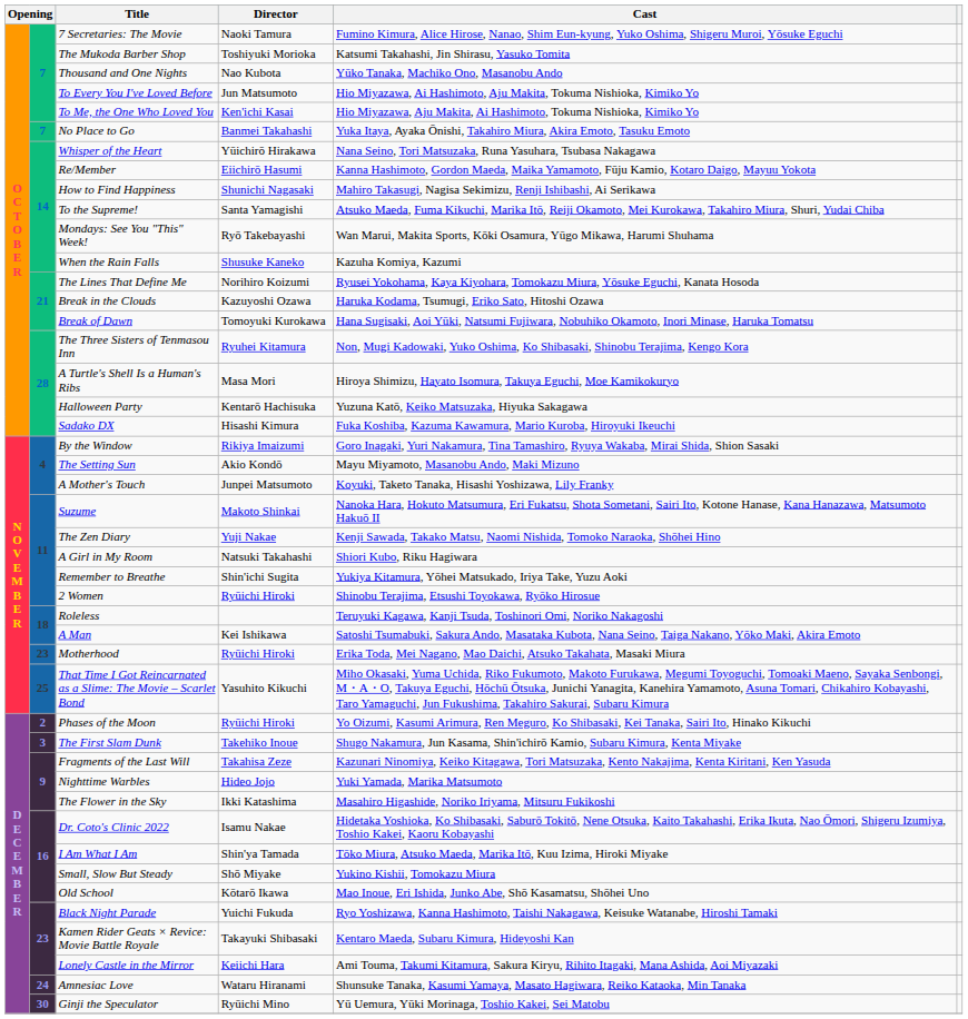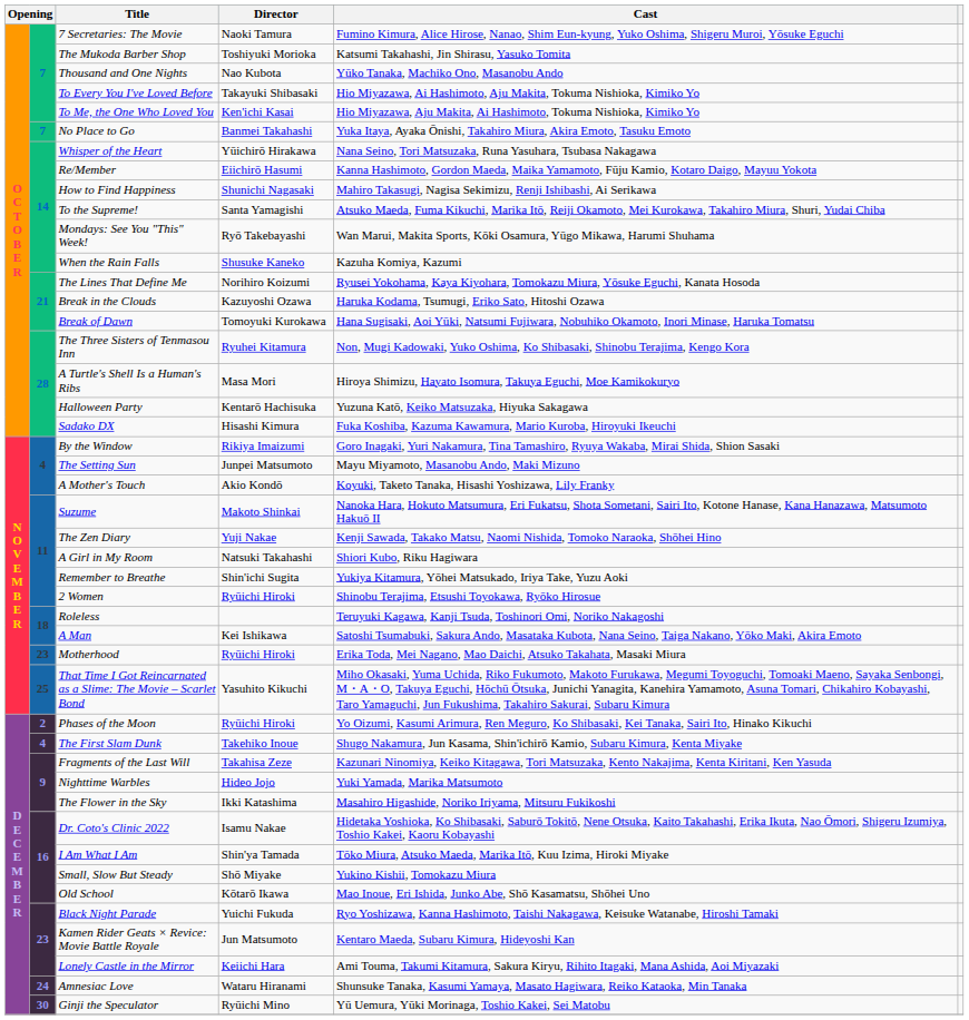 <table class="wikitable sortable">
 <tr style="background:#b0e0e6; text-align:center">
 <th colspan="2">Opening</th>
 <th style="width:17%">Title</th>
 <th style="width:12%">Director</th>
 <th>Cast</th>
 <th></th>
 </tr>
 <tr>
 <th rowspan="19" style="text-align:center; background:#FF9900; color:#FF355E;">O<br>C<br>T<br>O<br>B<br>E<br>R</th>
 <td rowspan="5" style="text-align:center; background:#0DBD7D; color:#0065CA;"><strong>7</strong></td>
 <td><em>7 Secretaries: The Movie</em></td>
 <td>Naoki Tamura</td>
 <td><a href='#'>Fumino Kimura</a>, <a href='#'>Alice Hirose</a>, <a href='#'>Nanao</a>, <a href='#'>Shim Eun-kyung</a>, <a href='#'>Yuko Oshima</a>, <a href='#'>Shigeru Muroi</a>, <a href='#'>Yōsuke Eguchi</a></td>
 <td></td>
 </tr>
 <tr>
 <td><em>The Mukoda Barber Shop</em></td>
 <td>Toshiyuki Morioka</td>
 <td>Katsumi Takahashi, Jin Shirasu, <a href='#'>Yasuko Tomita</a></td>
 <td></td>
 </tr>
 <tr>
 <td><em>Thousand and One Nights</em></td>
 <td>Nao Kubota</td>
 <td><a href='#'>Yūko Tanaka</a>, <a href='#'>Machiko Ono</a>, <a href='#'>Masanobu Ando</a></td>
 <td></td>
 </tr>
 <tr>
 <td><em><a href='#'>To Every You I've Loved Before</a></em></td>
-<td>Jun Matsumoto</td>
+<td>Takayuki Shibasaki</td>
 <td><a href='#'>Hio Miyazawa</a>, <a href='#'>Ai Hashimoto</a>, <a href='#'>Aju Makita</a>, Tokuma Nishioka, <a href='#'>Kimiko Yo</a></td>
 <td></td>
 </tr>
 <tr>
 <td><em><a href='#'>To Me, the One Who Loved You</a></em></td>
 <td><a href='#'>Ken'ichi Kasai</a></td>
 <td><a href='#'>Hio Miyazawa</a>, <a href='#'>Aju Makita</a>, <a href='#'>Ai Hashimoto</a>, Tokuma Nishioka, <a href='#'>Kimiko Yo</a></td>
 <td></td>
 </tr>
 <tr>
 <td rowspan="1" style="text-align:center; background:#0DBD7D; color:#0065CA;"><strong>7</strong></td>
 <td><em>No Place to Go</em></td>
 <td><a href='#'>Banmei Takahashi</a></td>
 <td><a href='#'>Yuka Itaya</a>, Ayaka Ōnishi, <a href='#'>Takahiro Miura</a>, <a href='#'>Akira Emoto</a>, <a href='#'>Tasuku Emoto</a></td>
 <td></td>
 </tr>
 <tr>
 <td rowspan="6" style="text-align:center; background:#0DBD7D; color:#0065CA;"><strong>14</strong></td>
 <td><em><a href='#'>Whisper of the Heart</a></em></td>
 <td>Yūichirō Hirakawa</td>
 <td><a href='#'>Nana Seino</a>, <a href='#'>Tori Matsuzaka</a>, Runa Yasuhara, Tsubasa Nakagawa</td>
 <td></td>
 </tr>
 <tr>
 <td><em>Re/Member</em></td>
 <td><a href='#'>Eiichirō Hasumi</a></td>
 <td><a href='#'>Kanna Hashimoto</a>, <a href='#'>Gordon Maeda</a>, <a href='#'>Maika Yamamoto</a>, Fūju Kamio, <a href='#'>Kotaro Daigo</a>, <a href='#'>Mayuu Yokota</a></td>
 <td></td>
 </tr>
 <tr>
 <td><em>How to Find Happiness</em></td>
 <td><a href='#'>Shunichi Nagasaki</a></td>
 <td><a href='#'>Mahiro Takasugi</a>, Nagisa Sekimizu, <a href='#'>Renji Ishibashi</a>, Ai Serikawa</td>
 <td></td>
 </tr>
 <tr>
 <td><em>To the Supreme!</em></td>
 <td>Santa Yamagishi</td>
 <td><a href='#'>Atsuko Maeda</a>, <a href='#'>Fuma Kikuchi</a>, <a href='#'>Marika Itō</a>, <a href='#'>Reiji Okamoto</a>, <a href='#'>Mei Kurokawa</a>, <a href='#'>Takahiro Miura</a>, Shuri, <a href='#'>Yudai Chiba</a></td>
 <td></td>
 </tr>
 <tr>
 <td><em>Mondays: See You "This" Week!</em></td>
 <td>Ryō Takebayashi</td>
 <td>Wan Marui, Makita Sports, Kōki Osamura, Yūgo Mikawa, Harumi Shuhama</td>
 <td></td>
 </tr>
 <tr>
 <td><em>When the Rain Falls</em></td>
 <td><a href='#'>Shusuke Kaneko</a></td>
 <td>Kazuha Komiya, Kazumi</td>
 <td></td>
 </tr>
 <tr>
 <td rowspan="3" style="text-align:center; background:#0DBD7D; color:#0065CA;"><strong>21</strong></td>
 <td><em>The Lines That Define Me</em></td>
 <td>Norihiro Koizumi</td>
 <td><a href='#'>Ryusei Yokohama</a>, <a href='#'>Kaya Kiyohara</a>, <a href='#'>Tomokazu Miura</a>, <a href='#'>Yōsuke Eguchi</a>, Kanata Hosoda</td>
 <td></td>
 </tr>
 <tr>
 <td><em>Break in the Clouds</em></td>
 <td>Kazuyoshi Ozawa</td>
 <td><a href='#'>Haruka Kodama</a>, Tsumugi, <a href='#'>Eriko Sato</a>, Hitoshi Ozawa</td>
 <td></td>
 </tr>
 <tr>
 <td><em><a href='#'>Break of Dawn</a></em></td>
 <td>Tomoyuki Kurokawa</td>
 <td><a href='#'>Hana Sugisaki</a>, <a href='#'>Aoi Yūki</a>, <a href='#'>Natsumi Fujiwara</a>, <a href='#'>Nobuhiko Okamoto</a>, <a href='#'>Inori Minase</a>, <a href='#'>Haruka Tomatsu</a></td>
 <td></td>
 </tr>
 <tr>
 <td rowspan="4" style="text-align:center; background:#0DBD7D; color:#0065CA;"><strong>28</strong></td>
 <td><em>The Three Sisters of Tenmasou Inn</em></td>
 <td><a href='#'>Ryuhei Kitamura</a></td>
 <td><a href='#'>Non</a>, <a href='#'>Mugi Kadowaki</a>, <a href='#'>Yuko Oshima</a>, <a href='#'>Ko Shibasaki</a>, <a href='#'>Shinobu Terajima</a>, <a href='#'>Kengo Kora</a></td>
 <td></td>
 </tr>
 <tr>
 <td><em>A Turtle's Shell Is a Human's Ribs</em></td>
 <td>Masa Mori</td>
 <td>Hiroya Shimizu, <a href='#'>Hayato Isomura</a>, <a href='#'>Takuya Eguchi</a>, <a href='#'>Moe Kamikokuryo</a></td>
 <td></td>
 </tr>
 <tr>
 <td><em>Halloween Party</em></td>
 <td>Kentarō Hachisuka</td>
 <td>Yuzuna Katō, <a href='#'>Keiko Matsuzaka</a>, Hiyuka Sakagawa</td>
 <td></td>
 </tr>
 <tr>
 <td><em><a href='#'>Sadako DX</a></em></td>
 <td>Hisashi Kimura</td>
 <td><a href='#'>Fuka Koshiba</a>, <a href='#'>Kazuma Kawamura</a>, <a href='#'>Mario Kuroba</a>, <a href='#'>Hiroyuki Ikeuchi</a></td>
 <td></td>
 </tr>
 <tr>
 <th rowspan="12" style="text-align:center; background:#FF2E4b; color:#FFDF00;">N<br>O<br>V<br>E<br>M<br>B<br>E<br>R</th>
 <td rowspan="3" style="text-align:center; background:#1767A8; color:#30383D;"><strong>4</strong></td>
 <td><em>By the Window</em></td>
 <td><a href='#'>Rikiya Imaizumi</a></td>
 <td><a href='#'>Goro Inagaki</a>, <a href='#'>Yuri Nakamura</a>, <a href='#'>Tina Tamashiro</a>, <a href='#'>Ryuya Wakaba</a>, <a href='#'>Mirai Shida</a>, Shion Sasaki</td>
 <td></td>
 </tr>
 <tr>
 <td><em><a href='#'>The Setting Sun</a></em></td>
-<td>Akio Kondō</td>
+<td>Junpei Matsumoto</td>
 <td>Mayu Miyamoto, <a href='#'>Masanobu Ando</a>, <a href='#'>Maki Mizuno</a></td>
 <td></td>
 </tr>
 <tr>
 <td><em>A Mother's Touch</em></td>
-<td>Junpei Matsumoto</td>
+<td>Akio Kondō</td>
 <td><a href='#'>Koyuki</a>, Taketo Tanaka, Hisashi Yoshizawa, <a href='#'>Lily Franky</a></td>
 <td></td>
 </tr>
 <tr>
 <td rowspan="5" style="text-align:center; background:#1767A8; color:#30383D;"><strong>11</strong></td>
 <td><em><a href='#'>Suzume</a></em></td>
 <td><a href='#'>Makoto Shinkai</a></td>
 <td><a href='#'>Nanoka Hara</a>, <a href='#'>Hokuto Matsumura</a>, <a href='#'>Eri Fukatsu</a>, <a href='#'>Shota Sometani</a>, <a href='#'>Sairi Ito</a>, Kotone Hanase, <a href='#'>Kana Hanazawa</a>, <a href='#'>Matsumoto Hakuō II</a></td>
 <td></td>
 </tr>
 <tr>
 <td><em>The Zen Diary</em></td>
 <td><a href='#'>Yuji Nakae</a></td>
 <td><a href='#'>Kenji Sawada</a>, <a href='#'>Takako Matsu</a>, <a href='#'>Naomi Nishida</a>, <a href='#'>Tomoko Naraoka</a>, <a href='#'>Shōhei Hino</a></td>
 <td></td>
 </tr>
 <tr>
 <td><em>A Girl in My Room</em></td>
 <td>Natsuki Takahashi</td>
 <td><a href='#'>Shiori Kubo</a>, Riku Hagiwara</td>
 <td></td>
 </tr>
 <tr>
 <td><em>Remember to Breathe</em></td>
 <td>Shin'ichi Sugita</td>
 <td><a href='#'>Yukiya Kitamura</a>, Yōhei Matsukado, Iriya Take, Yuzu Aoki</td>
 <td></td>
 </tr>
 <tr>
 <td><em>2 Women</em></td>
 <td><a href='#'>Ryūichi Hiroki</a></td>
 <td><a href='#'>Shinobu Terajima</a>, <a href='#'>Etsushi Toyokawa</a>, <a href='#'>Ryōko Hirosue</a></td>
 <td></td>
 </tr>
 <tr>
 <td rowspan="2" style="text-align:center; background:#1767A8; color:#30383D;"><strong>18</strong></td>
 <td><em>Roleless</em></td>
 <td></td>
 <td><a href='#'>Teruyuki Kagawa</a>, <a href='#'>Kanji Tsuda</a>, <a href='#'>Toshinori Omi</a>, <a href='#'>Noriko Nakagoshi</a></td>
 <td></td>
 </tr>
 <tr>
 <td><em><a href='#'>A Man</a></em></td>
 <td>Kei Ishikawa</td>
 <td><a href='#'>Satoshi Tsumabuki</a>, <a href='#'>Sakura Ando</a>, <a href='#'>Masataka Kubota</a>, <a href='#'>Nana Seino</a>, <a href='#'>Taiga Nakano</a>, <a href='#'>Yōko Maki</a>, <a href='#'>Akira Emoto</a></td>
 <td></td>
 </tr>
 <tr>
 <td rowspan="1" style="text-align:center; background:#1767A8; color:#30383D;"><strong>23</strong></td>
 <td><em>Motherhood</em></td>
 <td><a href='#'>Ryūichi Hiroki</a></td>
 <td><a href='#'>Erika Toda</a>, <a href='#'>Mei Nagano</a>, <a href='#'>Mao Daichi</a>, <a href='#'>Atsuko Takahata</a>, Masaki Miura</td>
 <td></td>
 </tr>
 <tr>
 <td style="text-align:center; background:#1767A8; color:#30383D;"><strong>25</strong></td>
 <td><em><a href='#'>That Time I Got Reincarnated as a Slime: The Movie – Scarlet Bond</a></em></td>
 <td>Yasuhito Kikuchi</td>
 <td><a href='#'>Miho Okasaki</a>, <a href='#'>Yuma Uchida</a>, <a href='#'>Riko Fukumoto</a>, <a href='#'>Makoto Furukawa</a>, <a href='#'>Megumi Toyoguchi</a>, <a href='#'>Tomoaki Maeno</a>, <a href='#'>Sayaka Senbongi</a>, <a href='#'>M・A・O</a>, <a href='#'>Takuya Eguchi</a>, <a href='#'>Hōchū Ōtsuka</a>, Junichi Yanagita, Kanehira Yamamoto, <a href='#'>Asuna Tomari</a>, <a href='#'>Chikahiro Kobayashi</a>, <a href='#'>Taro Yamaguchi</a>, <a href='#'>Jun Fukushima</a>, <a href='#'>Takahiro Sakurai</a>, <a href='#'>Subaru Kimura</a></td>
 <td></td>
 </tr>
 <tr>
 <th rowspan="14" style="text-align:center; background:#884499; color:#C5BDf5;">D<br>E<br>C<br>E<br>M<br>B<br>E<br>R</th>
 <td rowspan="1" style="text-align:center; background:#3C2941; color:#9797F0;"><strong>2</strong></td>
 <td><em>Phases of the Moon</em></td>
 <td><a href='#'>Ryūichi Hiroki</a></td>
 <td><a href='#'>Yo Oizumi</a>, <a href='#'>Kasumi Arimura</a>, <a href='#'>Ren Meguro</a>, <a href='#'>Ko Shibasaki</a>, <a href='#'>Kei Tanaka</a>, <a href='#'>Sairi Ito</a>, Hinako Kikuchi</td>
 <td></td>
 </tr>
 <tr>
-<td rowspan="1" style="text-align:center; background:#3C2941; color:#9797F0;"><strong>3</strong></td>
+<td rowspan="1" style="text-align:center; background:#3C2941; color:#9797F0;"><strong>4</strong></td>
 <td><em><a href='#'>The First Slam Dunk</a></em></td>
 <td><a href='#'>Takehiko Inoue</a></td>
 <td><a href='#'>Shugo Nakamura</a>, Jun Kasama, Shin'ichirō Kamio, <a href='#'>Subaru Kimura</a>, <a href='#'>Kenta Miyake</a></td>
 <td></td>
 </tr>
 <tr>
 <td rowspan="3" style="text-align:center; background:#3C2941; color:#9797F0;"><strong>9</strong></td>
 <td><em>Fragments of the Last Will</em></td>
 <td><a href='#'>Takahisa Zeze</a></td>
 <td><a href='#'>Kazunari Ninomiya</a>, <a href='#'>Keiko Kitagawa</a>, <a href='#'>Tori Matsuzaka</a>, <a href='#'>Kento Nakajima</a>, <a href='#'>Kenta Kiritani</a>, <a href='#'>Ken Yasuda</a></td>
 <td></td>
 </tr>
 <tr>
 <td><em>Nighttime Warbles </em></td>
 <td><a href='#'>Hideo Jojo</a></td>
 <td><a href='#'>Yuki Yamada</a>, <a href='#'>Marika Matsumoto</a></td>
 <td></td>
 </tr>
 <tr>
 <td><em>The Flower in the Sky</em></td>
 <td>Ikki Katashima</td>
 <td><a href='#'>Masahiro Higashide</a>, <a href='#'>Noriko Iriyama</a>, <a href='#'>Mitsuru Fukikoshi</a></td>
 <td></td>
 </tr>
 <tr>
 <td rowspan="4" style="text-align:center; background:#3C2941; color:#9797F0;"><strong>16</strong></td>
 <td><em><a href='#'>Dr. Coto's Clinic 2022</a></em></td>
 <td>Isamu Nakae</td>
 <td><a href='#'>Hidetaka Yoshioka</a>, <a href='#'>Ko Shibasaki</a>, <a href='#'>Saburō Tokitō</a>, <a href='#'>Nene Otsuka</a>, <a href='#'>Kaito Takahashi</a>, <a href='#'>Erika Ikuta</a>, <a href='#'>Nao Ōmori</a>, <a href='#'>Shigeru Izumiya</a>, <a href='#'>Toshio Kakei</a>, <a href='#'>Kaoru Kobayashi</a></td>
 <td></td>
 </tr>
 <tr>
 <td><em><a href='#'>I Am What I Am</a></em></td>
 <td>Shin'ya Tamada</td>
 <td><a href='#'>Tōko Miura</a>, <a href='#'>Atsuko Maeda</a>, <a href='#'>Marika Itō</a>, Kuu Izima, Hiroki Miyake</td>
 <td></td>
 </tr>
 <tr>
 <td><em>Small, Slow But Steady</em></td>
 <td>Shō Miyake</td>
 <td><a href='#'>Yukino Kishii</a>, <a href='#'>Tomokazu Miura</a></td>
 <td></td>
 </tr>
 <tr>
 <td><em>Old School</em></td>
 <td>Kōtarō Ikawa</td>
 <td><a href='#'>Mao Inoue</a>, <a href='#'>Eri Ishida</a>, <a href='#'>Junko Abe</a>, Shō Kasamatsu, Shōhei Uno</td>
 <td></td>
 </tr>
 <tr>
 <td rowspan="3" style="text-align:center; background:#3C2941; color:#9797F0;"><strong>23</strong></td>
 <td><em><a href='#'>Black Night Parade</a></em></td>
 <td>Yuichi Fukuda</td>
 <td><a href='#'>Ryo Yoshizawa</a>, <a href='#'>Kanna Hashimoto</a>, <a href='#'>Taishi Nakagawa</a>, Keisuke Watanabe, <a href='#'>Hiroshi Tamaki</a></td>
 <td></td>
 </tr>
 <tr>
 <td><em>Kamen Rider Geats × Revice: Movie Battle Royale</em></td>
-<td>Takayuki Shibasaki</td>
+<td>Jun Matsumoto</td>
 <td><a href='#'>Kentaro Maeda</a>, <a href='#'>Subaru Kimura</a>, <a href='#'>Hideyoshi Kan</a></td>
 <td></td>
 </tr>
 <tr>
 <td><em><a href='#'>Lonely Castle in the Mirror</a></em></td>
 <td><a href='#'>Keiichi Hara</a></td>
 <td>Ami Touma, <a href='#'>Takumi Kitamura</a>, Sakura Kiryu, <a href='#'>Rihito Itagaki</a>, <a href='#'>Mana Ashida</a>, <a href='#'>Aoi Miyazaki</a></td>
 <td></td>
 </tr>
 <tr>
 <td rowspan="1" style="text-align:center; background:#3C2941; color:#9797F0;"><strong>24</strong></td>
 <td><em>Amnesiac Love</em></td>
 <td>Wataru Hiranami</td>
 <td>Shunsuke Tanaka, <a href='#'>Kasumi Yamaya</a>, <a href='#'>Masato Hagiwara</a>, <a href='#'>Reiko Kataoka</a>, <a href='#'>Min Tanaka</a></td>
 <td></td>
 </tr>
 <tr>
 <td rowspan="1" style="text-align:center; background:#3C2941; color:#9797F0;"><strong>30</strong></td>
 <td><em>Ginji the Speculator</em></td>
 <td>Ryūichi Mino</td>
 <td>Yū Uemura, Yūki Morinaga, <a href='#'>Toshio Kakei</a>, <a href='#'>Sei Matobu</a></td>
 <td></td>
 </tr>
 <tr>
 </tr>
 </table>
